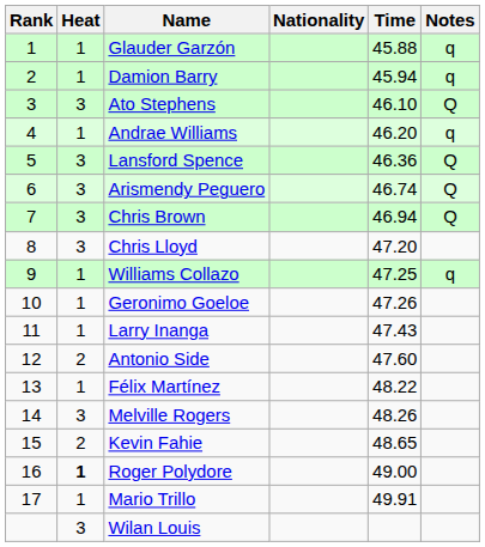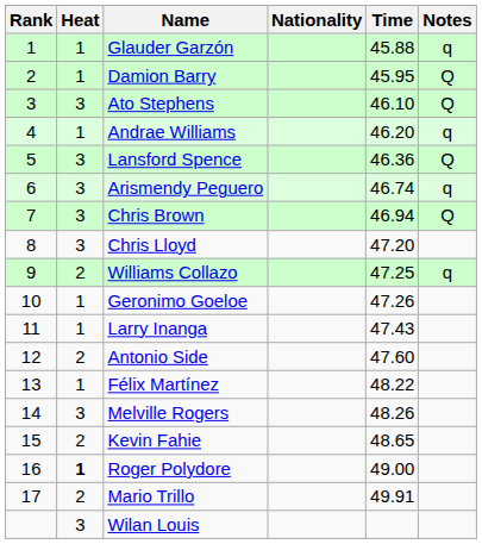 <table class="wikitable sortable" style="text-align:center; font-size:95%">
 <tr>
 <th>Rank</th>
 <th>Heat</th>
 <th>Name</th>
 <th>Nationality</th>
 <th>Time</th>
 <th>Notes</th>
 </tr>
 <tr bgcolor=ccffcc>
 <td>1</td>
 <td>1</td>
 <td align=left><a href='#'>Glauder Garzón</a></td>
 <td align=left></td>
 <td>45.88</td>
 <td>q</td>
 </tr>
 <tr bgcolor=ccffcc>
 <td>2</td>
 <td>1</td>
 <td align=left><a href='#'>Damion Barry</a></td>
 <td align=left></td>
-<td>45.94</td>
-<td>q</td>
+<td>45.95</td>
+<td>Q</td>
 </tr>
 <tr bgcolor=ccffcc>
 <td>3</td>
 <td>3</td>
 <td align=left><a href='#'>Ato Stephens</a></td>
 <td align=left></td>
 <td>46.10</td>
 <td>Q</td>
 </tr>
 <tr bgcolor=ddffdd>
 <td>4</td>
 <td>1</td>
 <td align=left><a href='#'>Andrae Williams</a></td>
 <td align=left></td>
 <td>46.20</td>
 <td>q</td>
 </tr>
 <tr bgcolor=ccffcc>
 <td>5</td>
 <td>3</td>
 <td align=left><a href='#'>Lansford Spence</a></td>
 <td align=left></td>
 <td>46.36</td>
 <td>Q</td>
 </tr>
 <tr bgcolor=ddffdd>
 <td>6</td>
 <td>3</td>
 <td align=left><a href='#'>Arismendy Peguero</a></td>
 <td align=left></td>
 <td>46.74</td>
-<td>Q</td>
+<td>q</td>
 </tr>
 <tr bgcolor=ccffcc>
 <td>7</td>
 <td>3</td>
 <td align=left><a href='#'>Chris Brown</a></td>
 <td align=left></td>
 <td>46.94</td>
 <td>Q</td>
 </tr>
 <tr>
 <td>8</td>
 <td>3</td>
 <td align=left><a href='#'>Chris Lloyd</a></td>
 <td align=left></td>
 <td>47.20</td>
 <td></td>
 </tr>
 <tr bgcolor=ccffcc>
 <td>9</td>
-<td>1</td>
+<td>2</td>
 <td align=left><a href='#'>Williams Collazo</a></td>
 <td align=left></td>
 <td>47.25</td>
 <td>q</td>
 </tr>
 <tr>
 <td>10</td>
 <td>1</td>
 <td align=left><a href='#'>Geronimo Goeloe</a></td>
 <td align=left></td>
 <td>47.26</td>
 <td></td>
 </tr>
 <tr>
 <td>11</td>
 <td>1</td>
 <td align=left><a href='#'>Larry Inanga</a></td>
 <td align=left></td>
 <td>47.43</td>
 <td></td>
 </tr>
 <tr>
 <td>12</td>
 <td>2</td>
 <td align=left><a href='#'>Antonio Side</a></td>
 <td align=left></td>
 <td>47.60</td>
 <td></td>
 </tr>
 <tr>
 <td>13</td>
 <td>1</td>
 <td align=left><a href='#'>Félix Martínez</a></td>
 <td align=left></td>
 <td>48.22</td>
 <td></td>
 </tr>
 <tr>
 <td>14</td>
 <td>3</td>
 <td align=left><a href='#'>Melville Rogers</a></td>
 <td align=left></td>
 <td>48.26</td>
 <td></td>
 </tr>
 <tr>
 <td>15</td>
 <td>2</td>
 <td align=left><a href='#'>Kevin Fahie</a></td>
 <td align=left></td>
 <td>48.65</td>
 <td></td>
 </tr>
 <tr>
 <td>16</td>
 <td><strong>1</strong></td>
 <td align=left><a href='#'>Roger Polydore</a></td>
 <td align=left></td>
 <td>49.00</td>
 <td></td>
 </tr>
 <tr>
 <td>17</td>
-<td>1</td>
+<td>2</td>
 <td align=left><a href='#'>Mario Trillo</a></td>
 <td align=left></td>
 <td>49.91</td>
 <td></td>
 </tr>
 <tr>
 <td></td>
 <td>3</td>
 <td align=left><a href='#'>Wilan Louis</a></td>
 <td align=left></td>
 <td></td>
 <td></td>
 </tr>
 </table>
